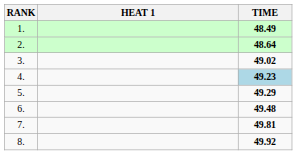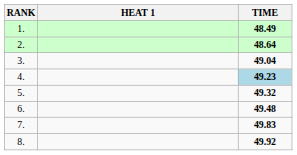 <table class="wikitable" style="border-collapse: collapse; font-size: 90%;">
 <tr>
 <th>RANK</th>
 <th style="width: 20em">HEAT 1</th>
 <th style="width: 5em">TIME</th>
 </tr>
 <tr style="background:#ccffcc;">
 <td align="center">1.</td>
 <td></td>
 <td align="center"><strong>48.49</strong></td>
 </tr>
 <tr style="background:#ccffcc;">
 <td align="center">2.</td>
 <td></td>
 <td align="center"><strong>48.64</strong></td>
 </tr>
 <tr>
 <td align="center">3.</td>
 <td></td>
-<td align="center"><strong>49.02</strong></td>
+<td align="center"><strong>49.04</strong></td>
 </tr>
 <tr>
 <td align="center">4.</td>
 <td></td>
 <td align="center" style="background: lightblue;"><strong>49.23</strong></td>
 </tr>
 <tr>
 <td align="center">5.</td>
 <td></td>
-<td align="center"><strong>49.29</strong></td>
+<td align="center"><strong>49.32</strong></td>
 </tr>
 <tr>
 <td align="center">6.</td>
 <td></td>
 <td align="center"><strong>49.48</strong></td>
 </tr>
 <tr>
 <td align="center">7.</td>
 <td></td>
-<td align="center"><strong>49.81</strong></td>
+<td align="center"><strong>49.83</strong></td>
 </tr>
 <tr>
 <td align="center">8.</td>
 <td></td>
 <td align="center"><strong>49.92</strong></td>
 </tr>
 </table>
